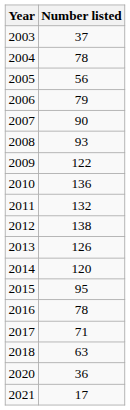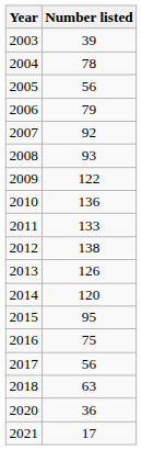 <table class="wikitable" style="float:right; text-align:center; margin:2em;">
 <tr>
 <th>Year</th>
 <th>Number listed</th>
 </tr>
 <tr>
 <td>2003</td>
-<td>37</td>
+<td>39</td>
 </tr>
 <tr>
 <td>2004</td>
 <td>78</td>
 </tr>
 <tr>
 <td>2005</td>
 <td>56</td>
 </tr>
 <tr>
 <td>2006</td>
 <td>79</td>
 </tr>
 <tr>
 <td>2007</td>
-<td>90</td>
+<td>92</td>
 </tr>
 <tr>
 <td>2008</td>
 <td>93</td>
 </tr>
 <tr>
 <td>2009</td>
 <td>122</td>
 </tr>
 <tr>
 <td>2010</td>
 <td>136</td>
 </tr>
 <tr>
 <td>2011</td>
-<td>132</td>
+<td>133</td>
 </tr>
 <tr>
 <td>2012</td>
 <td>138</td>
 </tr>
 <tr>
 <td>2013</td>
 <td>126</td>
 </tr>
 <tr>
 <td>2014</td>
 <td>120</td>
 </tr>
 <tr>
 <td>2015</td>
 <td>95</td>
 </tr>
 <tr>
 <td>2016</td>
-<td>78</td>
+<td>75</td>
 </tr>
 <tr>
 <td>2017</td>
-<td>71</td>
+<td>56</td>
 </tr>
 <tr>
 <td>2018</td>
 <td>63</td>
 </tr>
 <tr>
 <td>2020</td>
 <td>36</td>
 </tr>
 <tr>
 <td>2021</td>
 <td>17</td>
 </tr>
 </table>
